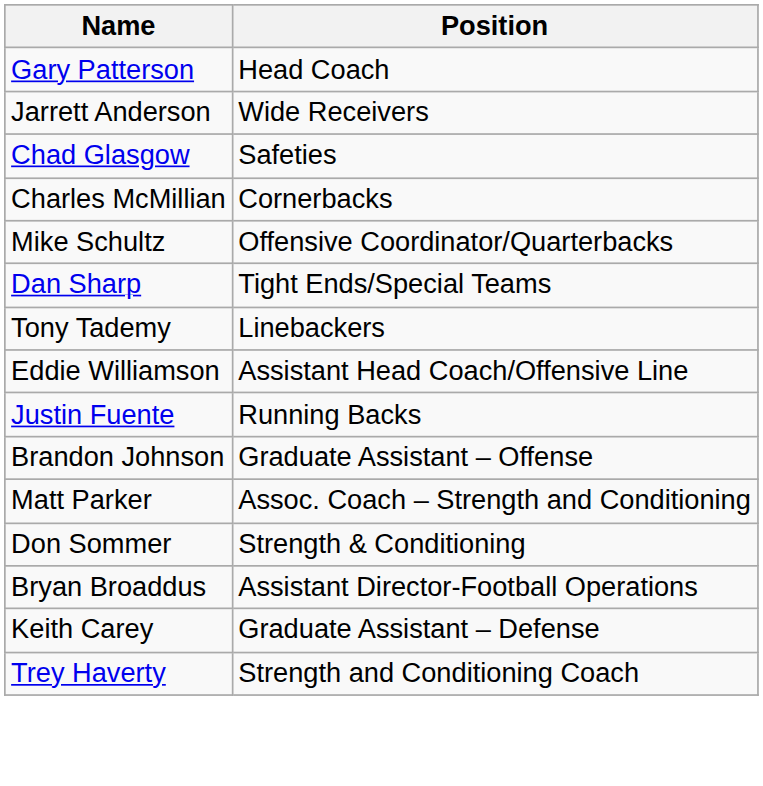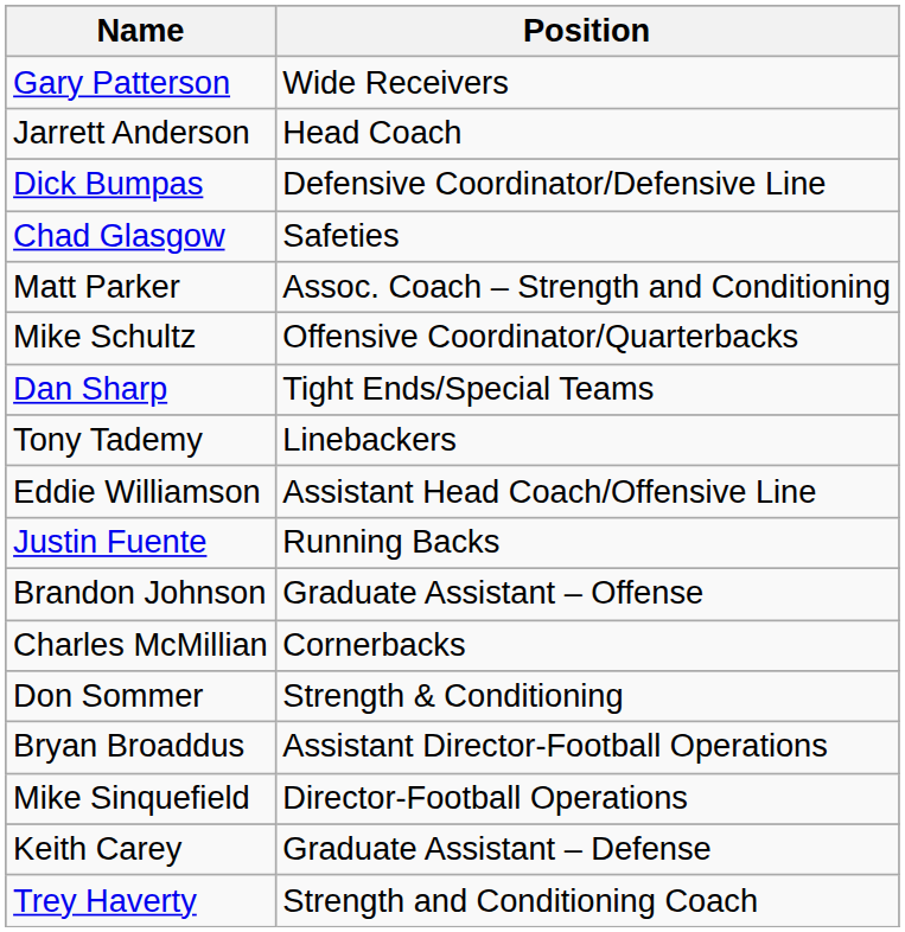 <table class="wikitable">
 <tr>
 <th>Name</th>
 <th>Position</th>
 </tr>
 <tr>
 <td><a href='#'>Gary Patterson</a></td>
+<td>Wide Receivers</td>
+</tr>
+<tr>
+<td>Jarrett Anderson</td>
 <td>Head Coach</td>
 </tr>
 <tr>
-<td>Jarrett Anderson</td>
-<td>Wide Receivers</td>
+<td><a href='#'>Dick Bumpas</a></td>
+<td>Defensive Coordinator/Defensive Line</td>
 </tr>
 <tr>
 <td><a href='#'>Chad Glasgow</a></td>
 <td>Safeties</td>
 </tr>
 <tr>
-<td>Charles McMillian</td>
-<td>Cornerbacks</td>
+<td>Matt Parker</td>
+<td>Assoc. Coach – Strength and Conditioning</td>
 </tr>
 <tr>
 <td>Mike Schultz</td>
 <td>Offensive Coordinator/Quarterbacks</td>
 </tr>
 <tr>
 <td><a href='#'>Dan Sharp</a></td>
 <td>Tight Ends/Special Teams</td>
 </tr>
 <tr>
 <td>Tony Tademy</td>
 <td>Linebackers</td>
 </tr>
 <tr>
 <td>Eddie Williamson</td>
 <td>Assistant Head Coach/Offensive Line</td>
 </tr>
 <tr>
 <td><a href='#'>Justin Fuente</a></td>
 <td>Running Backs</td>
 </tr>
 <tr>
 <td>Brandon Johnson</td>
 <td>Graduate Assistant – Offense</td>
 </tr>
 <tr>
-<td>Matt Parker</td>
-<td>Assoc. Coach – Strength and Conditioning</td>
+<td>Charles McMillian</td>
+<td>Cornerbacks</td>
 </tr>
 <tr>
 <td>Don Sommer</td>
 <td>Strength & Conditioning</td>
 </tr>
 <tr>
 <td>Bryan Broaddus</td>
 <td>Assistant Director-Football Operations</td>
 </tr>
 <tr>
+<td>Mike Sinquefield</td>
+<td>Director-Football Operations</td>
+</tr>
+<tr>
 <td>Keith Carey</td>
 <td>Graduate Assistant – Defense</td>
 </tr>
 <tr>
 <td><a href='#'>Trey Haverty</a></td>
 <td>Strength and Conditioning Coach</td>
 </tr>
 </table>
